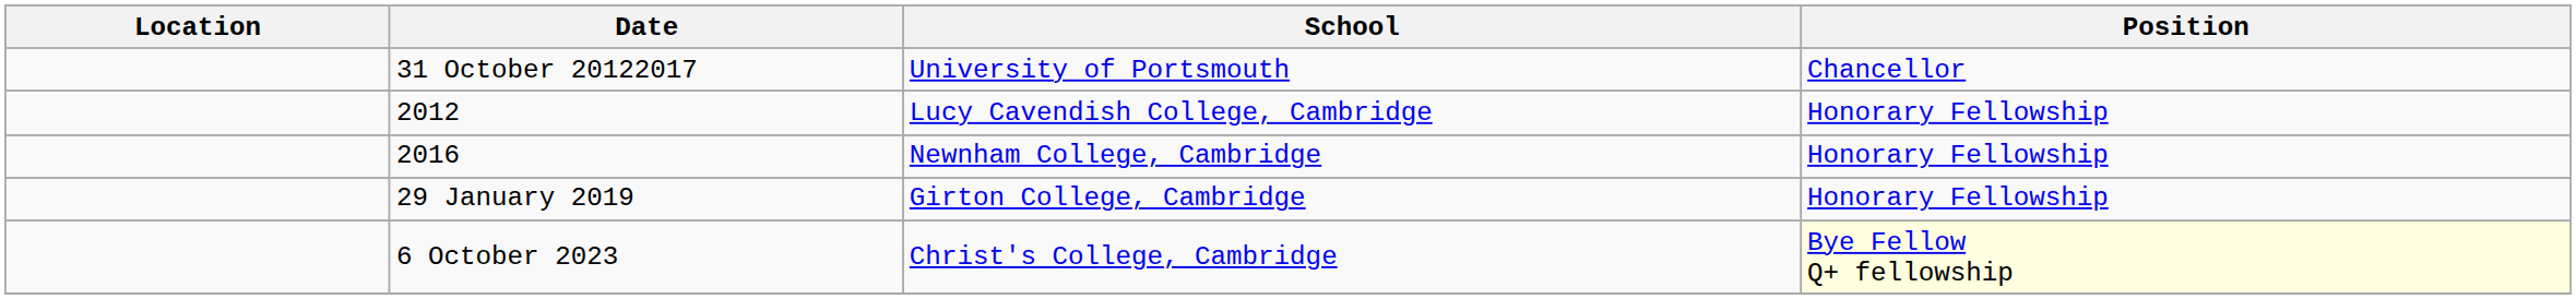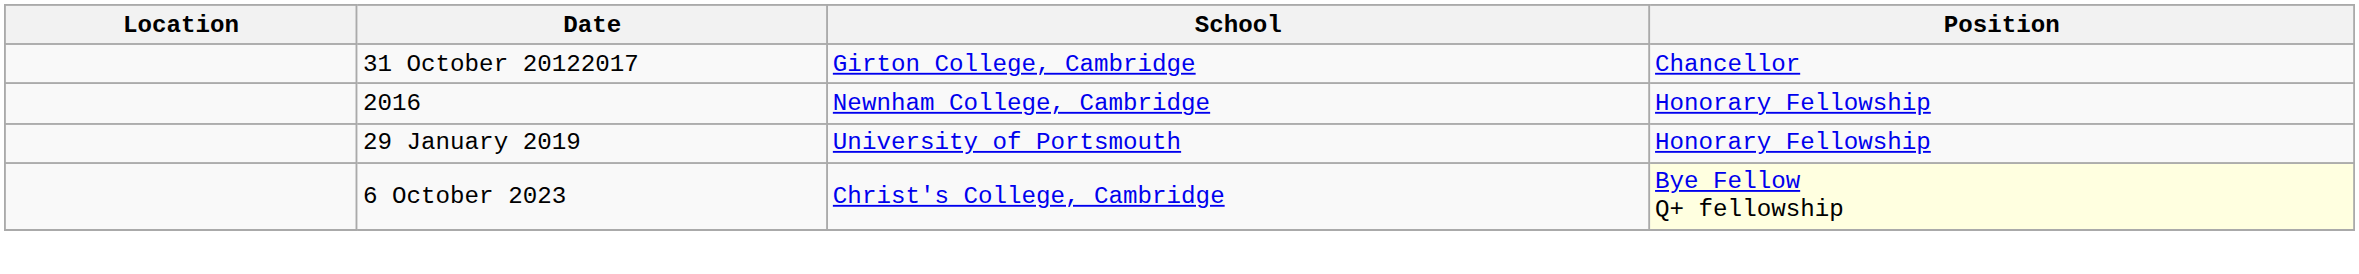 <table class="wikitable" style="width:100%;">
 <tr>
 <th style="width:15%;">Location</th>
 <th style="width:20%;">Date</th>
 <th style="width:35%;">School</th>
 <th style="width:30%;">Position</th>
 </tr>
 <tr>
 <td></td>
 <td>31 October 20122017</td>
-<td><a href='#'>University of Portsmouth</a></td>
+<td><a href='#'>Girton College, Cambridge</a></td>
 <td><a href='#'>Chancellor</a></td>
-</tr>
-<tr>
-<td></td>
-<td>2012</td>
-<td><a href='#'>Lucy Cavendish College, Cambridge</a></td>
-<td><a href='#'>Honorary Fellowship</a></td>
 </tr>
 <tr>
 <td></td>
 <td>2016</td>
 <td><a href='#'>Newnham College, Cambridge</a></td>
 <td><a href='#'>Honorary Fellowship</a></td>
 </tr>
 <tr>
 <td></td>
 <td>29 January 2019</td>
-<td><a href='#'>Girton College, Cambridge</a></td>
+<td><a href='#'>University of Portsmouth</a></td>
 <td><a href='#'>Honorary Fellowship</a></td>
 </tr>
 <tr>
 <td></td>
 <td>6 October 2023</td>
 <td><a href='#'>Christ's College, Cambridge</a></td>
 <td style="background: lightyellow;"><a href='#'>Bye Fellow</a><br>Q+ fellowship</td>
 </tr>
 <tr>
 </tr>
 </table>
